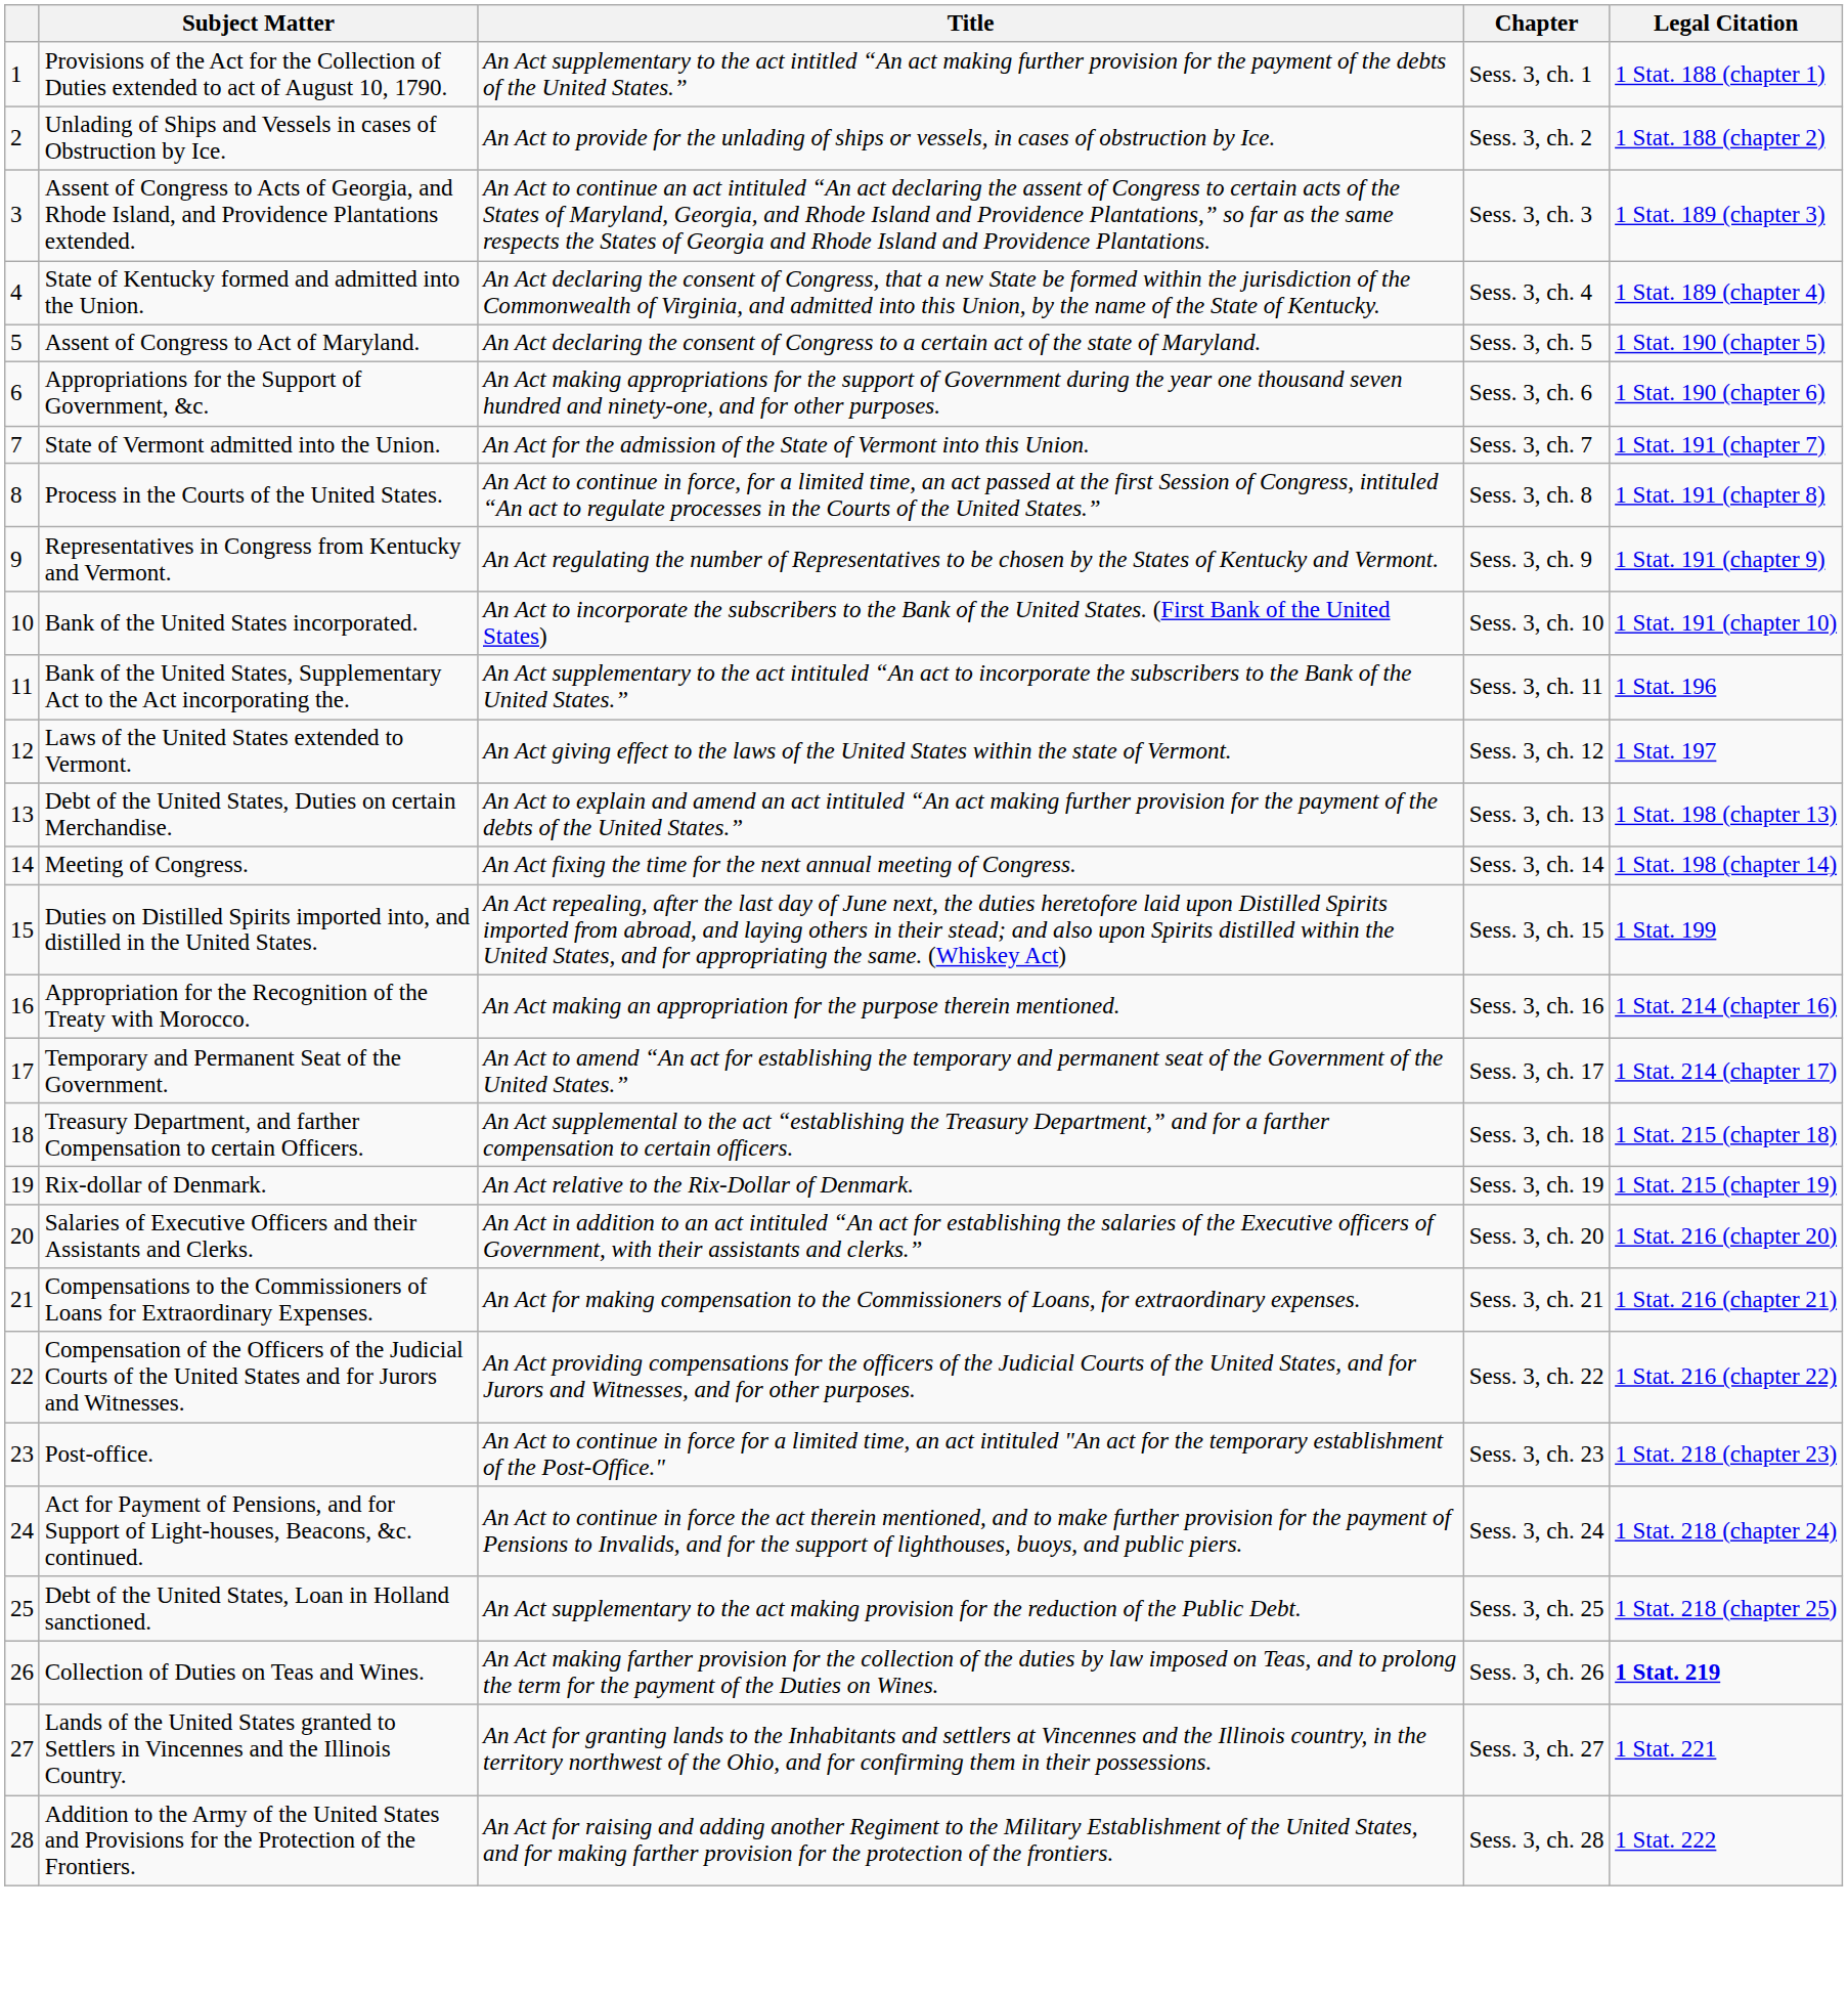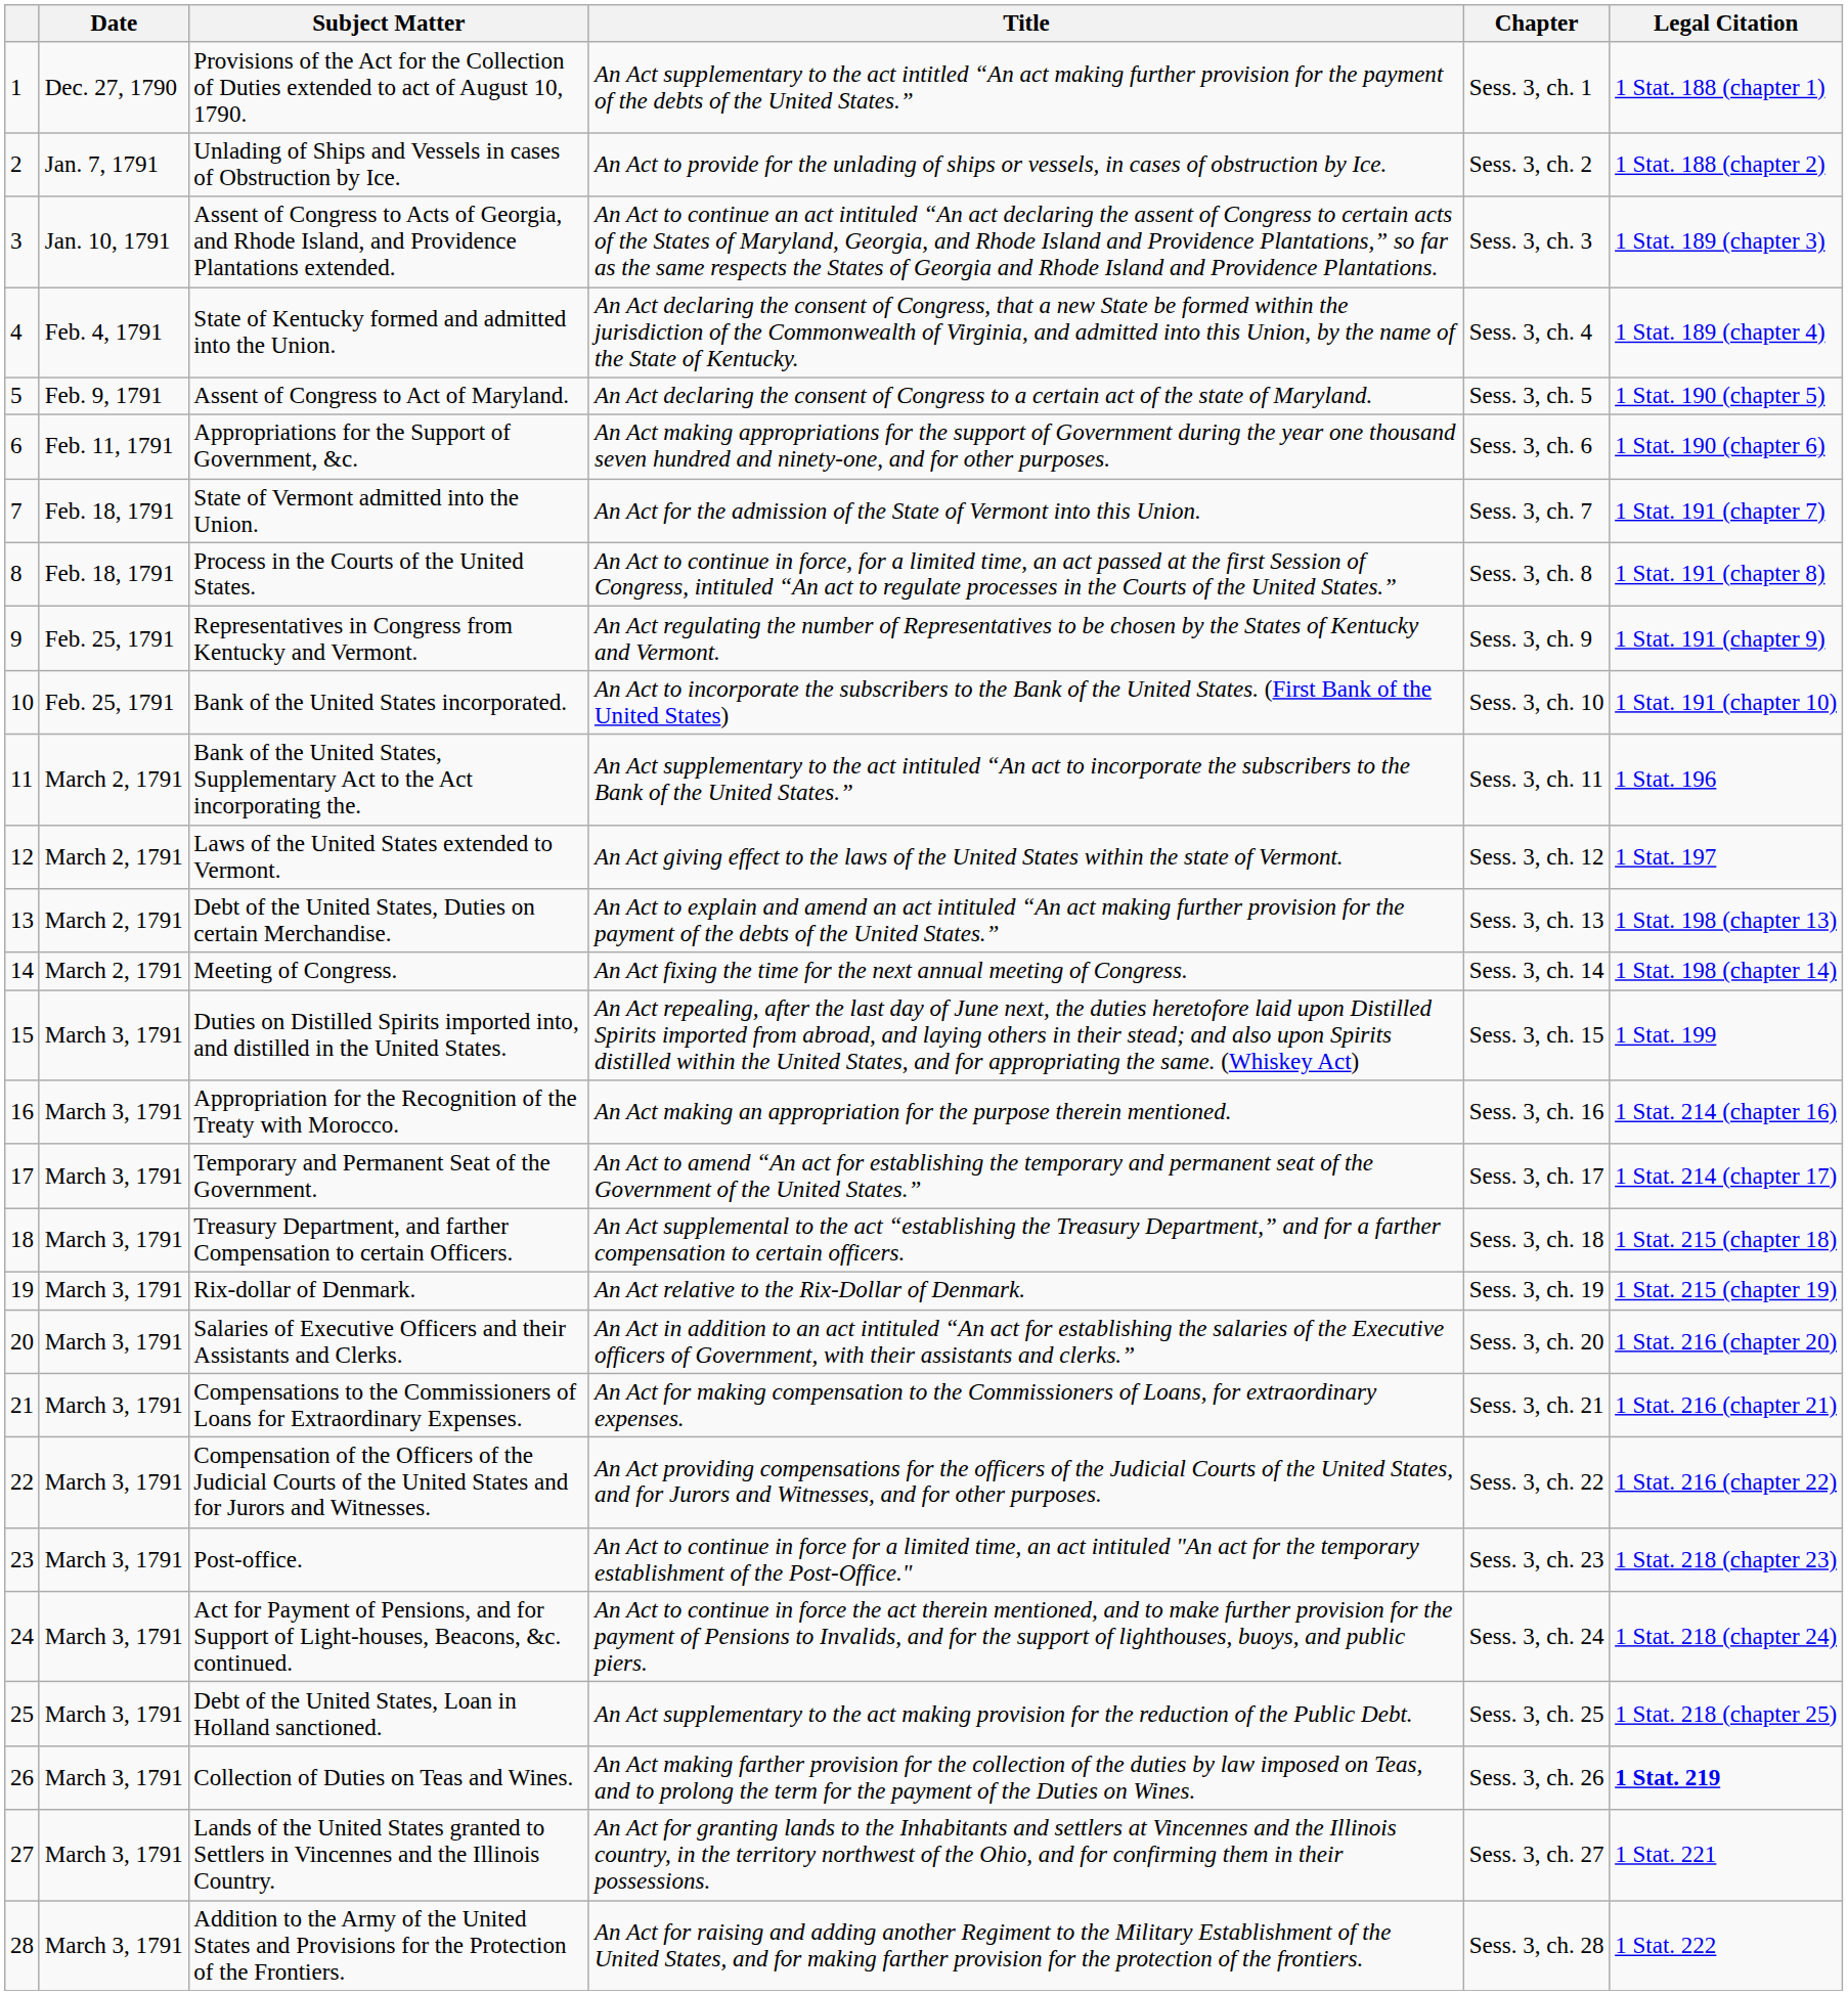 <table class="wikitable">
 <tr>
 <th></th>
+<th>Date</th>
 <th>Subject Matter</th>
 <th>Title</th>
 <th>Chapter</th>
 <th>Legal Citation<br></th>
 </tr>
 <tr>
 <td>1</td>
+<td>Dec. 27, 1790</td>
 <td>Provisions of the Act for the Collection of Duties extended to act of August 10, 1790.</td>
 <td><em>An Act supplementary to the act intitled “An act making further provision for the payment of the debts of the United States.”</em></td>
 <td>Sess. 3, ch. 1</td>
 <td><a href='#'>1 Stat. 188 (chapter 1)</a></td>
 </tr>
 <tr>
 <td>2</td>
+<td>Jan. 7, 1791</td>
 <td>Unlading of Ships and Vessels in cases of Obstruction by Ice.</td>
 <td><em>An Act to provide for the unlading of ships or vessels, in cases of obstruction by Ice.</em></td>
 <td>Sess. 3, ch. 2</td>
 <td><a href='#'>1 Stat. 188 (chapter 2)</a></td>
 </tr>
 <tr>
 <td>3</td>
+<td>Jan. 10, 1791</td>
 <td>Assent of Congress to Acts of Georgia, and Rhode Island, and Providence Plantations extended.</td>
 <td><em>An Act to continue an act intituled “An act declaring the assent of Congress to certain acts of the States of Maryland, Georgia, and Rhode Island and Providence Plantations,” so far as the same respects the States of Georgia and Rhode Island and Providence Plantations.</em></td>
 <td>Sess. 3, ch. 3</td>
 <td><a href='#'>1 Stat. 189 (chapter 3)</a></td>
 </tr>
 <tr>
 <td>4</td>
+<td>Feb. 4, 1791</td>
 <td>State of Kentucky formed and admitted into the Union.</td>
 <td><em>An Act declaring the consent of Congress, that a new State be formed within the jurisdiction of the Commonwealth of Virginia, and admitted into this Union, by the name of the State of Kentucky.</em></td>
 <td>Sess. 3, ch. 4</td>
 <td><a href='#'>1 Stat. 189 (chapter 4)</a></td>
 </tr>
 <tr>
 <td>5</td>
+<td>Feb. 9, 1791</td>
 <td>Assent of Congress to Act of Maryland.</td>
 <td><em>An Act declaring the consent of Congress to a certain act of the state of Maryland.</em></td>
 <td>Sess. 3, ch. 5</td>
 <td><a href='#'>1 Stat. 190 (chapter 5)</a></td>
 </tr>
 <tr>
 <td>6</td>
+<td>Feb. 11, 1791</td>
 <td>Appropriations for the Support of Government, &c.</td>
 <td><em>An Act making appropriations for the support of Government during the year one thousand seven hundred and ninety-one, and for other purposes.</em></td>
 <td>Sess. 3, ch. 6</td>
 <td><a href='#'>1 Stat. 190 (chapter 6)</a></td>
 </tr>
 <tr>
 <td>7</td>
+<td>Feb. 18, 1791</td>
 <td>State of Vermont admitted into the Union.</td>
 <td><em>An Act for the admission of the State of Vermont into this Union.</em></td>
 <td>Sess. 3, ch. 7</td>
 <td><a href='#'>1 Stat. 191 (chapter 7)</a></td>
 </tr>
 <tr>
 <td>8</td>
+<td>Feb. 18, 1791</td>
 <td>Process in the Courts of the United States.</td>
 <td><em>An Act to continue in force, for a limited time, an act passed at the first Session of Congress, intituled “An act to regulate processes in the Courts of the United States.”</em></td>
 <td>Sess. 3, ch. 8</td>
 <td><a href='#'>1 Stat. 191 (chapter 8)</a></td>
 </tr>
 <tr>
 <td>9</td>
+<td>Feb. 25, 1791</td>
 <td>Representatives in Congress from Kentucky and Vermont.</td>
 <td><em>An Act regulating the number of Representatives to be chosen by the States of Kentucky and Vermont.</em></td>
 <td>Sess. 3, ch. 9</td>
 <td><a href='#'>1 Stat. 191 (chapter 9)</a></td>
 </tr>
 <tr>
 <td>10</td>
+<td>Feb. 25, 1791</td>
 <td>Bank of the United States incorporated.</td>
 <td><em>An Act to incorporate the subscribers to the Bank of the United States.</em> (<a href='#'>First Bank of the United States</a>)</td>
 <td>Sess. 3, ch. 10</td>
 <td><a href='#'>1 Stat. 191 (chapter 10)</a></td>
 </tr>
 <tr>
 <td>11</td>
+<td>March 2, 1791</td>
 <td>Bank of the United States, Supplementary Act to the Act incorporating the.</td>
 <td><em>An Act supplementary to the act intituled “An act to incorporate the subscribers to the Bank of the United States.”</em></td>
 <td>Sess. 3, ch. 11</td>
 <td><a href='#'>1 Stat. 196</a></td>
 </tr>
 <tr>
 <td>12</td>
+<td>March 2, 1791</td>
 <td>Laws of the United States extended to Vermont.</td>
 <td><em>An Act giving effect to the laws of the United States within the state of Vermont.</em></td>
 <td>Sess. 3, ch. 12</td>
 <td><a href='#'>1 Stat. 197</a></td>
 </tr>
 <tr>
 <td>13</td>
+<td>March 2, 1791</td>
 <td>Debt of the United States, Duties on certain Merchandise.</td>
 <td><em>An Act to explain and amend an act intituled “An act making further provision for the payment of the debts of the United States.”</em></td>
 <td>Sess. 3, ch. 13</td>
 <td><a href='#'>1 Stat. 198 (chapter 13)</a></td>
 </tr>
 <tr>
 <td>14</td>
+<td>March 2, 1791</td>
 <td>Meeting of Congress.</td>
 <td><em>An Act fixing the time for the next annual meeting of Congress.</em></td>
 <td>Sess. 3, ch. 14</td>
 <td><a href='#'>1 Stat. 198 (chapter 14)</a></td>
 </tr>
 <tr>
 <td>15</td>
+<td>March 3, 1791</td>
 <td>Duties on Distilled Spirits imported into, and distilled in the United States.</td>
 <td><em>An Act repealing, after the last day of June next, the duties heretofore laid upon Distilled Spirits imported from abroad, and laying others in their stead; and also upon Spirits distilled within the United States, and for appropriating the same.</em> (<a href='#'>Whiskey Act</a>)</td>
 <td>Sess. 3, ch. 15</td>
 <td><a href='#'>1 Stat. 199</a></td>
 </tr>
 <tr>
 <td>16</td>
+<td>March 3, 1791</td>
 <td>Appropriation for the Recognition of the Treaty with Morocco.</td>
 <td><em>An Act making an appropriation for the purpose therein mentioned.</em></td>
 <td>Sess. 3, ch. 16</td>
 <td><a href='#'>1 Stat. 214 (chapter 16)</a></td>
 </tr>
 <tr>
 <td>17</td>
+<td>March 3, 1791</td>
 <td>Temporary and Permanent Seat of the Government.</td>
 <td><em>An Act to amend “An act for establishing the temporary and permanent seat of the Government of the United States.”</em></td>
 <td>Sess. 3, ch. 17</td>
 <td><a href='#'>1 Stat. 214 (chapter 17)</a></td>
 </tr>
 <tr>
 <td>18</td>
+<td>March 3, 1791</td>
 <td>Treasury Department, and farther Compensation to certain Officers.</td>
 <td><em>An Act supplemental to the act “establishing the Treasury Department,” and for a farther compensation to certain officers.</em></td>
 <td>Sess. 3, ch. 18</td>
 <td><a href='#'>1 Stat. 215 (chapter 18)</a></td>
 </tr>
 <tr>
 <td>19</td>
+<td>March 3, 1791</td>
 <td>Rix-dollar of Denmark.</td>
 <td><em>An Act relative to the Rix-Dollar of Denmark.</em></td>
 <td>Sess. 3, ch. 19</td>
 <td><a href='#'>1 Stat. 215 (chapter 19)</a></td>
 </tr>
 <tr>
 <td>20</td>
+<td>March 3, 1791</td>
 <td>Salaries of Executive Officers and their Assistants and Clerks.</td>
 <td><em>An Act in addition to an act intituled “An act for establishing the salaries of the Executive officers of Government, with their assistants and clerks.”</em></td>
 <td>Sess. 3, ch. 20</td>
 <td><a href='#'>1 Stat. 216 (chapter 20)</a></td>
 </tr>
 <tr>
 <td>21</td>
+<td>March 3, 1791</td>
 <td>Compensations to the Commissioners of Loans for Extraordinary Expenses.</td>
 <td><em>An Act for making compensation to the Commissioners of Loans, for extraordinary expenses.</em></td>
 <td>Sess. 3, ch. 21</td>
 <td><a href='#'>1 Stat. 216 (chapter 21)</a></td>
 </tr>
 <tr>
 <td>22</td>
+<td>March 3, 1791</td>
 <td>Compensation of the Officers of the Judicial Courts of the United States and for Jurors and Witnesses.</td>
 <td><em>An Act providing compensations for the officers of the Judicial Courts of the United States, and for Jurors and Witnesses, and for other purposes.</em></td>
 <td>Sess. 3, ch. 22</td>
 <td><a href='#'>1 Stat. 216 (chapter 22)</a></td>
 </tr>
 <tr>
 <td>23</td>
+<td>March 3, 1791</td>
 <td>Post-office.</td>
 <td><em>An Act to continue in force for a limited time, an act intituled "An act for the temporary establishment of the Post-Office."</em></td>
 <td>Sess. 3, ch. 23</td>
 <td><a href='#'>1 Stat. 218 (chapter 23)</a></td>
 </tr>
 <tr>
 <td>24</td>
+<td>March 3, 1791</td>
 <td>Act for Payment of Pensions, and for Support of Light-houses, Beacons, &c. continued.</td>
 <td><em>An Act to continue in force the act therein mentioned, and to make further provision for the payment of Pensions to Invalids, and for the support of lighthouses, buoys, and public piers.</em></td>
 <td>Sess. 3, ch. 24</td>
 <td><a href='#'>1 Stat. 218 (chapter 24)</a></td>
 </tr>
 <tr>
 <td>25</td>
+<td>March 3, 1791</td>
 <td>Debt of the United States, Loan in Holland sanctioned.</td>
 <td><em>An Act supplementary to the act making provision for the reduction of the Public Debt.</em></td>
 <td style="white-space: nowrap;">Sess. 3, ch. 25</td>
 <td style="white-space: nowrap;"><a href='#'>1 Stat. 218 (chapter 25)</a></td>
 </tr>
 <tr>
 <td>26</td>
+<td>March 3, 1791</td>
 <td>Collection of Duties on Teas and Wines.</td>
 <td><em>An Act making farther provision for the collection of the duties by law imposed on Teas, and to prolong the term for the payment of the Duties on Wines.</em></td>
 <td>Sess. 3, ch. 26</td>
 <td><strong><a href='#'>1 Stat. 219</a></strong></td>
 </tr>
 <tr>
 <td>27</td>
+<td>March 3, 1791</td>
 <td>Lands of the United States granted to Settlers in Vincennes and the Illinois Country.</td>
 <td><em>An Act for granting lands to the Inhabitants and settlers at Vincennes and the Illinois country, in the territory northwest of the Ohio, and for confirming them in their possessions.</em></td>
 <td>Sess. 3, ch. 27</td>
 <td><a href='#'>1 Stat. 221</a></td>
 </tr>
 <tr>
 <td>28</td>
+<td style="white-space: nowrap;">March 3, 1791</td>
 <td>Addition to the Army of the United States and Provisions for the Protection of the Frontiers.</td>
 <td><em>An Act for raising and adding another Regiment to the Military Establishment of the United States, and for making farther provision for the protection of the frontiers.</em></td>
 <td>Sess. 3, ch. 28</td>
 <td><a href='#'>1 Stat. 222</a></td>
 </tr>
 </table>
